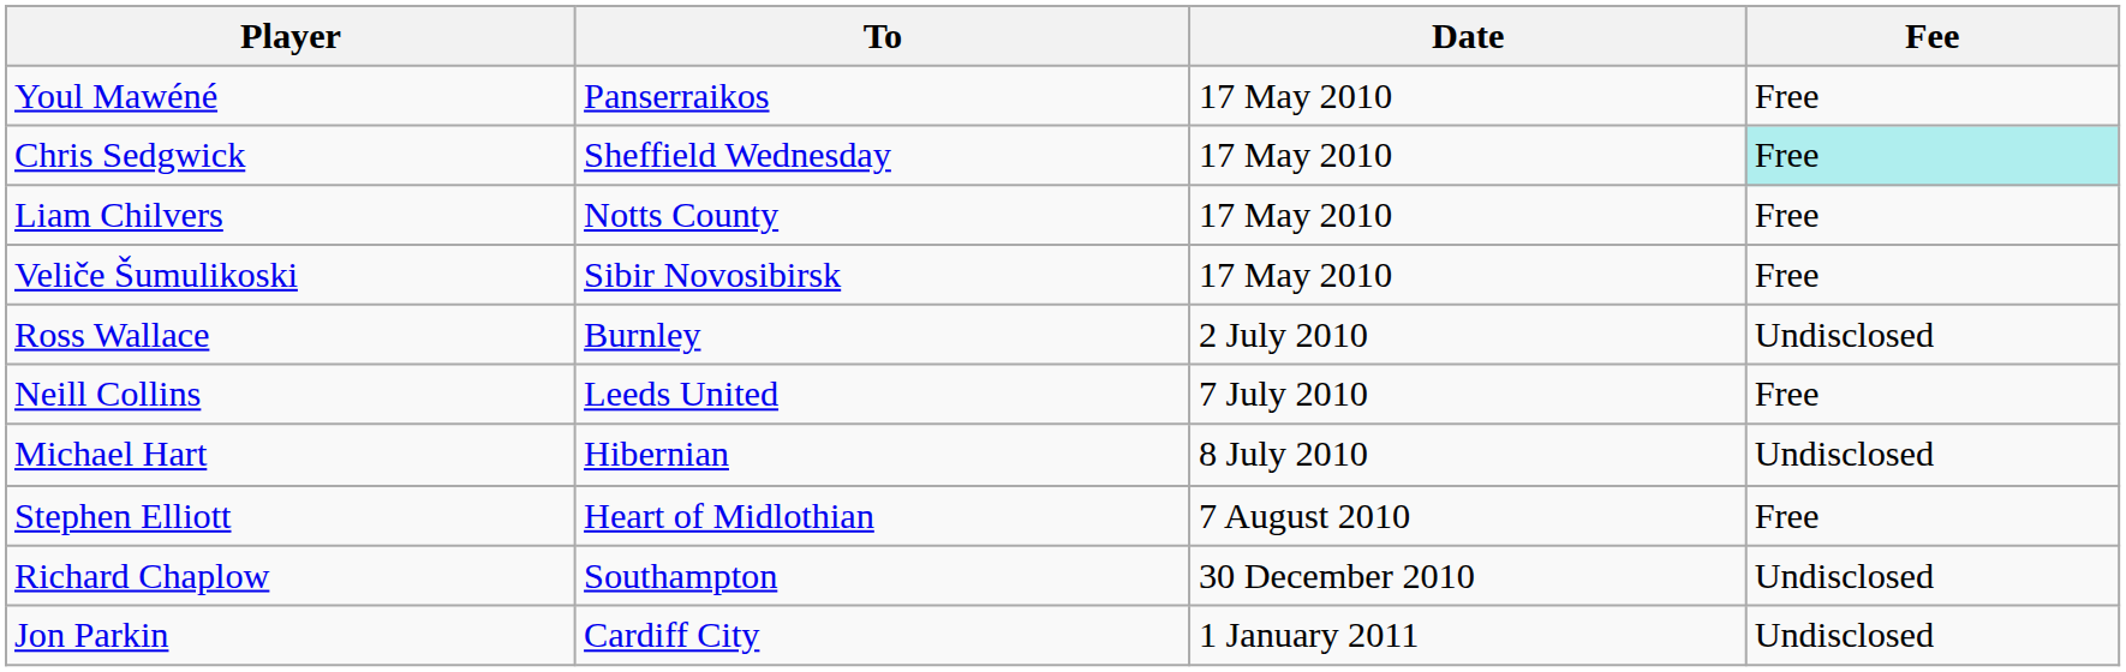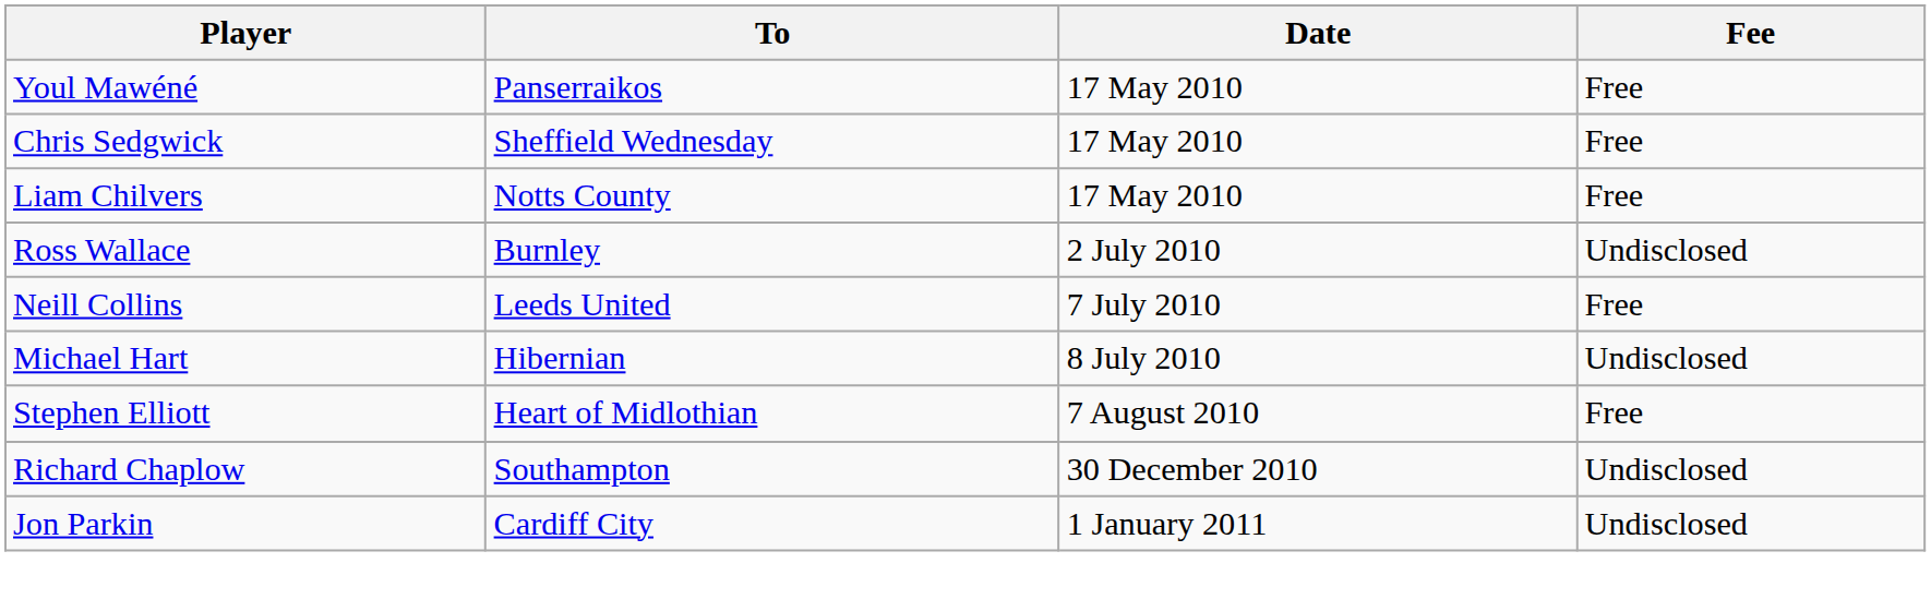 <table class="wikitable sortable" style="text-align:center; font-size:95%;width:70%; text-align:left">
 <tr>
 <th>Player</th>
 <th>To</th>
 <th>Date</th>
 <th>Fee</th>
 </tr>
 <tr>
 <td> <a href='#'>Youl Mawéné</a></td>
 <td><a href='#'>Panserraikos</a></td>
 <td>17 May 2010</td>
 <td>Free</td>
 </tr>
 <tr>
 <td> <a href='#'>Chris Sedgwick</a></td>
 <td><a href='#'>Sheffield Wednesday</a></td>
 <td>17 May 2010</td>
-<td style="background: paleturquoise;">Free</td>
+<td>Free</td>
 </tr>
 <tr>
 <td> <a href='#'>Liam Chilvers</a></td>
 <td><a href='#'>Notts County</a></td>
-<td>17 May 2010</td>
-<td>Free</td>
-</tr>
-<tr>
-<td> <a href='#'>Veliče Šumulikoski</a></td>
-<td><a href='#'>Sibir Novosibirsk</a></td>
 <td>17 May 2010</td>
 <td>Free</td>
 </tr>
 <tr>
 <td> <a href='#'>Ross Wallace</a></td>
 <td><a href='#'>Burnley</a></td>
 <td>2 July 2010</td>
 <td>Undisclosed</td>
 </tr>
 <tr>
 <td> <a href='#'>Neill Collins</a></td>
 <td><a href='#'>Leeds United</a></td>
 <td>7 July 2010</td>
 <td>Free</td>
 </tr>
 <tr>
 <td> <a href='#'>Michael Hart</a></td>
 <td><a href='#'>Hibernian</a></td>
 <td>8 July 2010</td>
 <td>Undisclosed</td>
 </tr>
 <tr>
 <td> <a href='#'>Stephen Elliott</a></td>
 <td><a href='#'>Heart of Midlothian</a></td>
 <td>7 August 2010</td>
 <td>Free</td>
 </tr>
 <tr>
 <td> <a href='#'>Richard Chaplow</a></td>
 <td><a href='#'>Southampton</a></td>
 <td>30 December 2010</td>
 <td>Undisclosed</td>
 </tr>
 <tr>
 <td> <a href='#'>Jon Parkin</a></td>
 <td><a href='#'>Cardiff City</a></td>
 <td>1 January 2011</td>
 <td>Undisclosed</td>
 </tr>
 </table>
